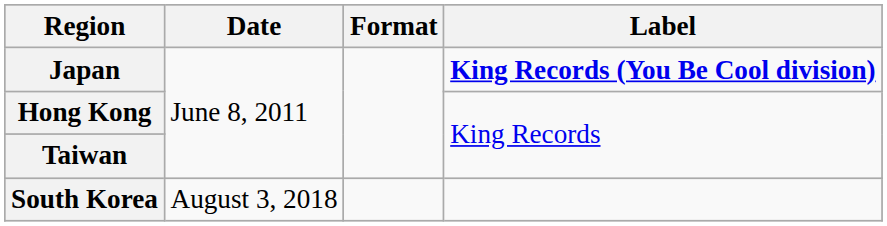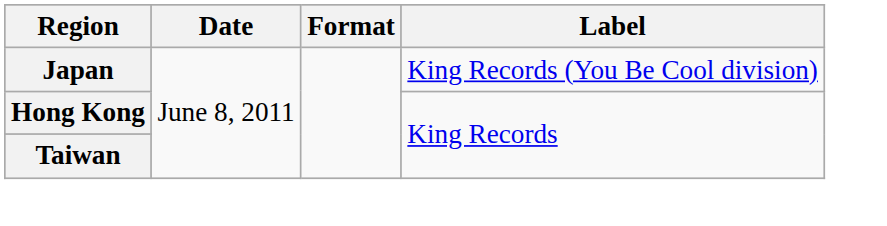 <table class="wikitable plainrowheaders">
 <tr>
 <th>Region</th>
 <th>Date</th>
 <th>Format</th>
 <th>Label</th>
 </tr>
 <tr>
 <th scope="row">Japan</th>
 <td rowspan="3">June 8, 2011</td>
 <td rowspan="3"></td>
-<td><strong><a href='#'>King Records (You Be Cool division)</a></strong></td>
+<td><a href='#'>King Records (You Be Cool division)</a></td>
 </tr>
 <tr>
 <th scope="row">Hong Kong</th>
 <td rowspan="2"><a href='#'>King Records</a></td>
 </tr>
 <tr>
 <th scope="row">Taiwan</th>
 </tr>
-<tr>
-<th scope="row">South Korea</th>
-<td>August 3, 2018</td>
-<td></td>
-<td></td>
-</tr>
 </table>
